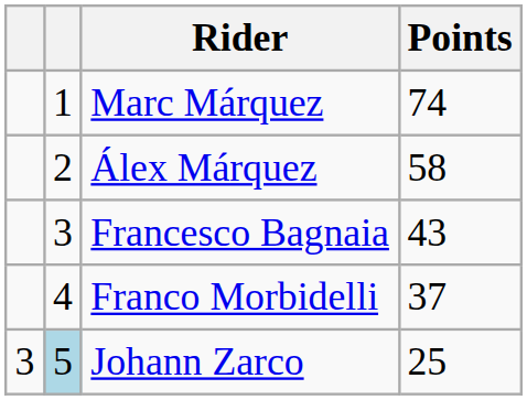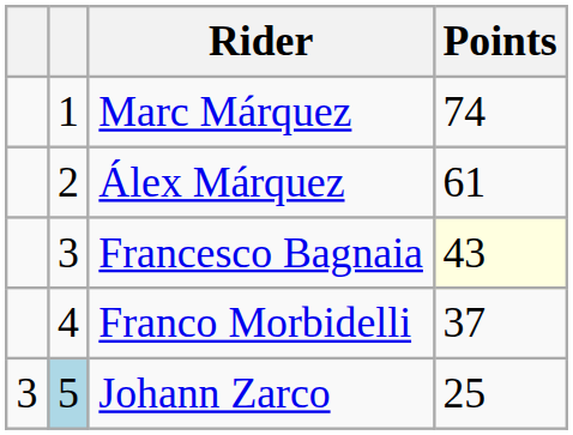 <table class="wikitable" style="font-size: 95%;">
 <tr>
 <th></th>
 <th></th>
 <th>Rider</th>
 <th>Points</th>
 </tr>
 <tr>
 <td></td>
 <td align=center>1</td>
 <td> <a href='#'>Marc Márquez</a></td>
 <td align=left>74</td>
 </tr>
 <tr>
 <td></td>
 <td align=center>2</td>
 <td> <a href='#'>Álex Márquez</a></td>
-<td align=left>58</td>
+<td align=left>61</td>
 </tr>
 <tr>
 <td></td>
 <td align=center>3</td>
 <td> <a href='#'>Francesco Bagnaia</a></td>
-<td align=left>43</td>
+<td align=left style="background: lightyellow;">43</td>
 </tr>
 <tr>
 <td></td>
 <td align=center>4</td>
 <td> <a href='#'>Franco Morbidelli</a></td>
 <td align=left>37</td>
 </tr>
 <tr>
 <td> 3</td>
 <td align=center style="background: lightblue;">5</td>
 <td> <a href='#'>Johann Zarco</a></td>
 <td align=left>25</td>
 </tr>
 </table>
